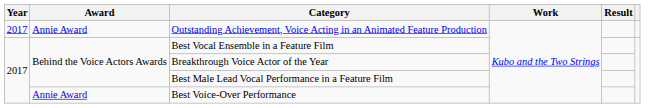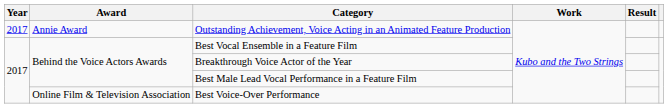 <table class="wikitable sortable">
 <tr>
 <th>Year</th>
 <th>Award</th>
 <th>Category</th>
 <th>Work</th>
 <th>Result</th>
 <th class="unsortable"></th>
 </tr>
 <tr>
 <td><a href='#'>2017</a></td>
 <td><a href='#'>Annie Award</a></td>
 <td><a href='#'>Outstanding Achievement, Voice Acting in an Animated Feature Production</a></td>
 <td rowspan="5"><em><a href='#'>Kubo and the Two Strings</a></em></td>
 <td></td>
 <td></td>
 </tr>
 <tr>
 <td rowspan="4">2017</td>
 <td rowspan="3">Behind the Voice Actors Awards</td>
 <td>Best Vocal Ensemble in a Feature Film</td>
 <td></td>
 <td rowspan="4"></td>
 </tr>
 <tr>
 <td>Breakthrough Voice Actor of the Year</td>
 <td></td>
 </tr>
 <tr>
 <td>Best Male Lead Vocal Performance in a Feature Film</td>
 <td></td>
 </tr>
 <tr>
-<td><a href='#'>Annie Award</a></td>
+<td>Online Film & Television Association</td>
 <td>Best Voice-Over Performance</td>
 <td></td>
 </tr>
 </table>
